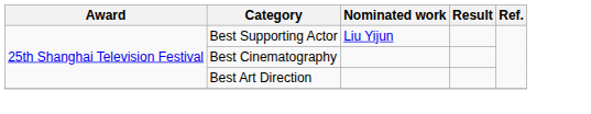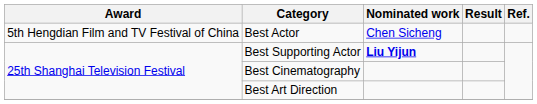 <table class="wikitable">
 <tr>
 <th>Award</th>
 <th>Category</th>
 <th>Nominated work</th>
 <th>Result</th>
 <th>Ref.</th>
 </tr>
 <tr>
+<td>5th Hengdian Film and TV Festival of China</td>
+<td>Best Actor</td>
+<td><a href='#'>Chen Sicheng</a></td>
+<td></td>
+<td></td>
+</tr>
+<tr>
 <td rowspan=3><a href='#'>25th Shanghai Television Festival</a></td>
 <td>Best Supporting Actor</td>
-<td><a href='#'>Liu Yijun</a></td>
+<td><strong><a href='#'>Liu Yijun</a></strong></td>
 <td></td>
 <td rowspan=3></td>
 </tr>
 <tr>
 <td>Best Cinematography</td>
 <td></td>
 <td></td>
 </tr>
 <tr>
 <td>Best Art Direction</td>
 <td></td>
 <td></td>
 </tr>
 <tr>
 </tr>
 </table>
